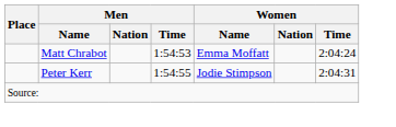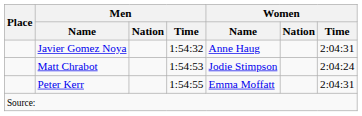 <table class="wikitable">
 <tr>
 <th rowspan="2">Place</th>
 <th colspan="3">Men</th>
 <th colspan="3">Women</th>
 </tr>
 <tr>
 <th>Name</th>
 <th>Nation</th>
 <th>Time</th>
 <th>Name</th>
 <th>Nation</th>
 <th>Time</th>
 </tr>
 <tr>
 <td align="center"></td>
+<td><a href='#'>Javier Gomez Noya</a></td>
+<td></td>
+<td>1:54:32</td>
+<td><a href='#'>Anne Haug</a></td>
+<td></td>
+<td>2:04:31</td>
+</tr>
+<tr>
+<td align="center"></td>
 <td><a href='#'>Matt Chrabot</a></td>
 <td></td>
 <td>1:54:53</td>
-<td><a href='#'>Emma Moffatt</a></td>
+<td><a href='#'>Jodie Stimpson</a></td>
 <td></td>
 <td>2:04:24</td>
 </tr>
 <tr>
 <td align="center"></td>
 <td><a href='#'>Peter Kerr</a></td>
 <td></td>
 <td>1:54:55</td>
-<td><a href='#'>Jodie Stimpson</a></td>
+<td><a href='#'>Emma Moffatt</a></td>
 <td></td>
 <td>2:04:31</td>
 </tr>
 <tr>
 <td colspan="7"><small>Source:</small></td>
 </tr>
 </table>
